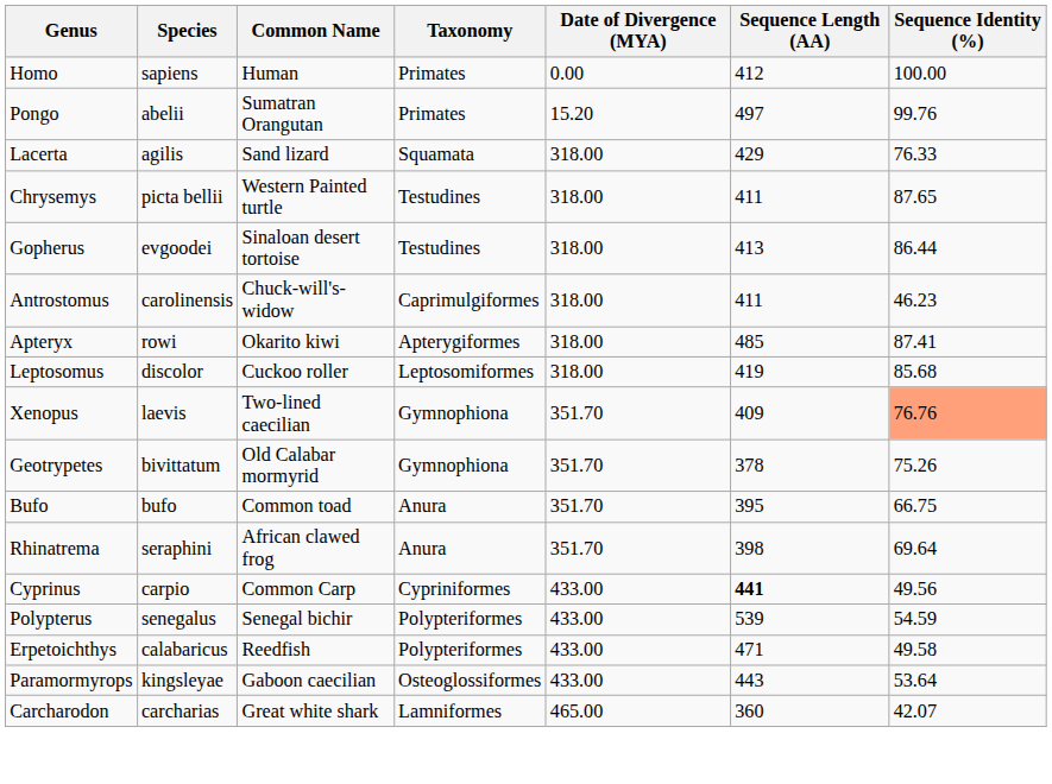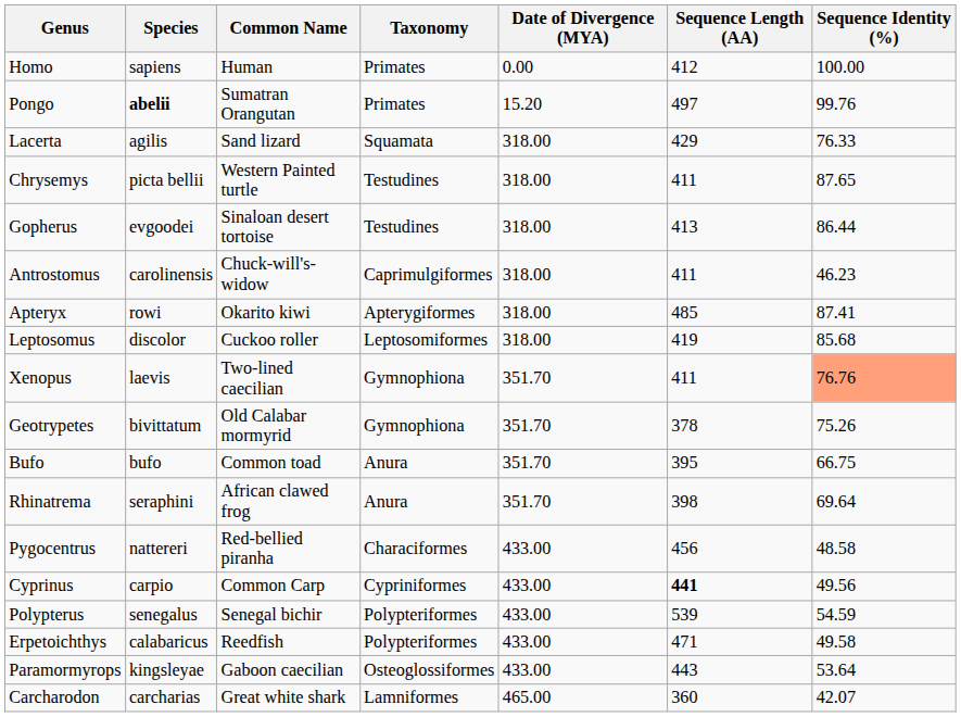 <table class="wikitable">
 <tr>
 <th>Genus</th>
 <th>Species</th>
 <th>Common Name</th>
 <th>Taxonomy</th>
 <th>Date of Divergence (MYA)</th>
 <th>Sequence Length (AA)</th>
 <th>Sequence Identity (%)</th>
 </tr>
 <tr>
 <td>Homo</td>
 <td>sapiens</td>
 <td>Human</td>
 <td>Primates</td>
 <td>0.00</td>
 <td>412</td>
 <td>100.00</td>
 </tr>
 <tr>
 <td>Pongo</td>
-<td>abelii</td>
+<td><strong>abelii</strong></td>
 <td>Sumatran Orangutan</td>
 <td>Primates</td>
 <td>15.20</td>
 <td>497</td>
 <td>99.76</td>
 </tr>
 <tr>
 <td>Lacerta</td>
 <td>agilis</td>
 <td>Sand lizard</td>
 <td>Squamata</td>
 <td>318.00</td>
 <td>429</td>
 <td>76.33</td>
 </tr>
 <tr>
 <td>Chrysemys</td>
 <td>picta bellii</td>
 <td>Western Painted turtle</td>
 <td>Testudines</td>
 <td>318.00</td>
 <td>411</td>
 <td>87.65</td>
 </tr>
 <tr>
 <td>Gopherus</td>
 <td>evgoodei</td>
 <td>Sinaloan desert tortoise</td>
 <td>Testudines</td>
 <td>318.00</td>
 <td>413</td>
 <td>86.44</td>
 </tr>
 <tr>
 <td>Antrostomus</td>
 <td>carolinensis</td>
 <td>Chuck-will's-widow</td>
 <td>Caprimulgiformes</td>
 <td>318.00</td>
 <td>411</td>
 <td>46.23</td>
 </tr>
 <tr>
 <td>Apteryx</td>
 <td>rowi</td>
 <td>Okarito kiwi</td>
 <td>Apterygiformes</td>
 <td>318.00</td>
 <td>485</td>
 <td>87.41</td>
 </tr>
 <tr>
 <td>Leptosomus</td>
 <td>discolor</td>
 <td>Cuckoo roller</td>
 <td>Leptosomiformes</td>
 <td>318.00</td>
 <td>419</td>
 <td>85.68</td>
 </tr>
 <tr>
 <td>Xenopus</td>
 <td>laevis</td>
 <td>Two-lined caecilian</td>
 <td>Gymnophiona</td>
 <td>351.70</td>
-<td>409</td>
+<td>411</td>
 <td style="background: lightsalmon;">76.76</td>
 </tr>
 <tr>
 <td>Geotrypetes</td>
 <td>bivittatum</td>
 <td>Old Calabar mormyrid</td>
 <td>Gymnophiona</td>
 <td>351.70</td>
 <td>378</td>
 <td>75.26</td>
 </tr>
 <tr>
 <td>Bufo</td>
 <td>bufo</td>
 <td>Common toad</td>
 <td>Anura</td>
 <td>351.70</td>
 <td>395</td>
 <td>66.75</td>
 </tr>
 <tr>
 <td>Rhinatrema</td>
 <td>seraphini</td>
 <td>African clawed frog</td>
 <td>Anura</td>
 <td>351.70</td>
 <td>398</td>
 <td>69.64</td>
+</tr>
+<tr>
+<td>Pygocentrus</td>
+<td>nattereri</td>
+<td>Red-bellied piranha</td>
+<td>Characiformes</td>
+<td>433.00</td>
+<td>456</td>
+<td>48.58</td>
 </tr>
 <tr>
 <td>Cyprinus</td>
 <td>carpio</td>
 <td>Common Carp</td>
 <td>Cypriniformes</td>
 <td>433.00</td>
 <td><strong>441</strong></td>
 <td>49.56</td>
 </tr>
 <tr>
 <td>Polypterus</td>
 <td>senegalus</td>
 <td>Senegal bichir</td>
 <td>Polypteriformes</td>
 <td>433.00</td>
 <td>539</td>
 <td>54.59</td>
 </tr>
 <tr>
 <td>Erpetoichthys</td>
 <td>calabaricus</td>
 <td>Reedfish</td>
 <td>Polypteriformes</td>
 <td>433.00</td>
 <td>471</td>
 <td>49.58</td>
 </tr>
 <tr>
 <td>Paramormyrops</td>
 <td>kingsleyae</td>
 <td>Gaboon caecilian</td>
 <td>Osteoglossiformes</td>
 <td>433.00</td>
 <td>443</td>
 <td>53.64</td>
 </tr>
 <tr>
 <td>Carcharodon</td>
 <td>carcharias</td>
 <td>Great white shark</td>
 <td>Lamniformes</td>
 <td>465.00</td>
 <td>360</td>
 <td>42.07</td>
 </tr>
 </table>
